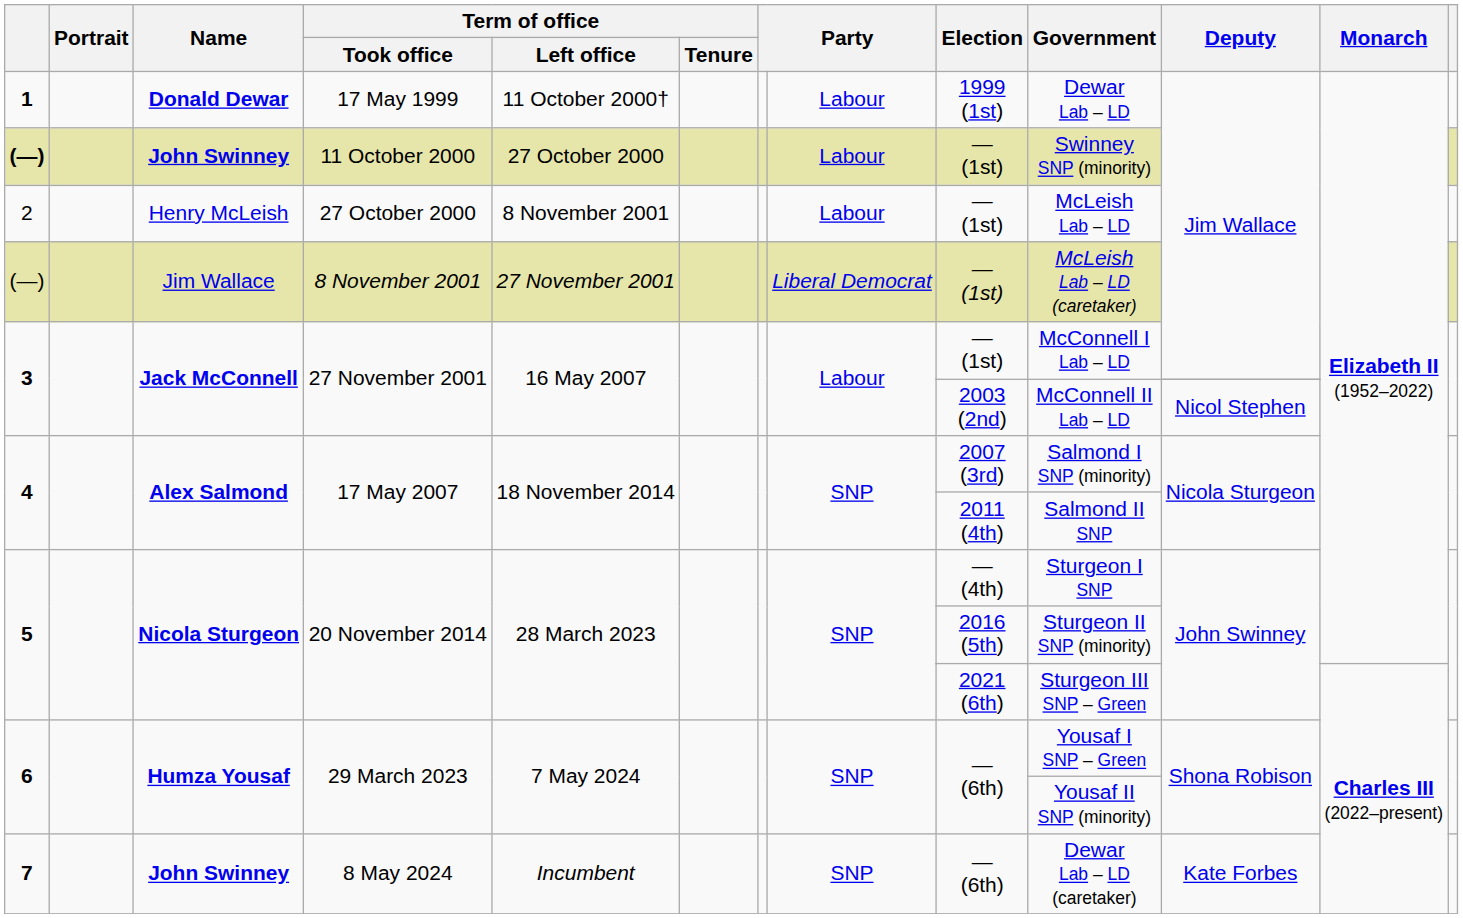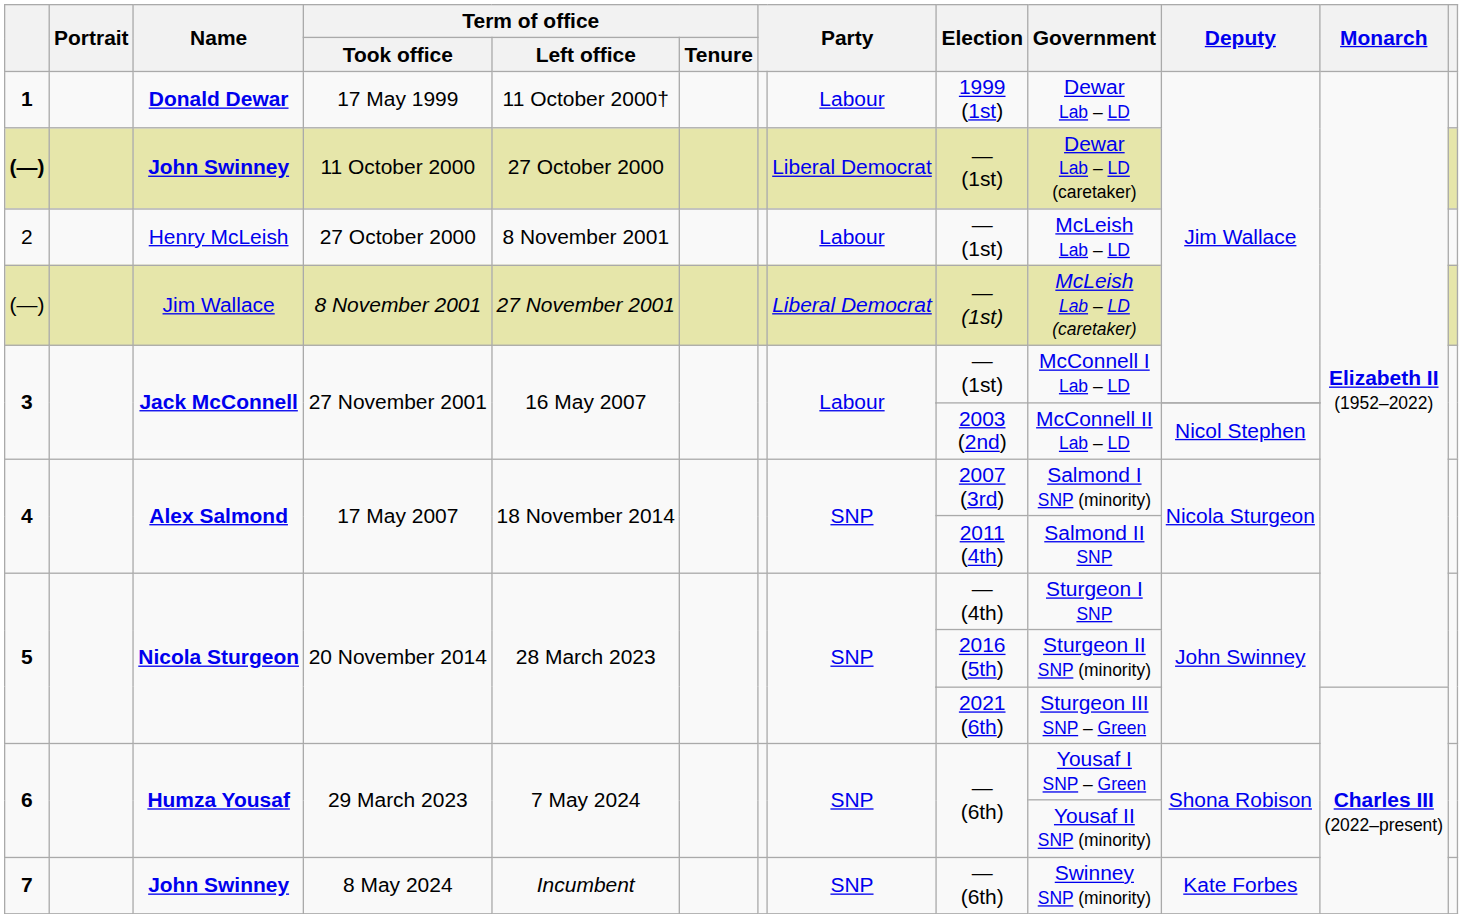 <table class="wikitable" style="text-align:center">
 <tr>
 <th rowspan=2></th>
 <th rowspan=2>Portrait</th>
 <th rowspan=2>Name<br></th>
 <th colspan=3>Term of office</th>
 <th colspan=2 rowspan=2>Party</th>
 <th rowspan=2>Election<br></th>
 <th rowspan=2>Government</th>
 <th rowspan=2><a href='#'>Deputy</a></th>
 <th rowspan=2><a href='#'>Monarch</a><br></th>
 <th rowspan=2></th>
 </tr>
 <tr>
 <th>Took office</th>
 <th>Left office</th>
 <th>Tenure</th>
 </tr>
 <tr>
 <td><strong>1</strong></td>
 <td></td>
 <td><strong><a href='#'>Donald Dewar</a></strong><br> </td>
 <td>17 May 1999</td>
 <td>11 October 2000†</td>
 <td></td>
 <td bgcolor=></td>
 <td><a href='#'>Labour</a></td>
 <td><a href='#'>1999</a><br>(<a href='#'>1st</a>)</td>
 <td><a href='#'>Dewar</a><br><small><a href='#'>Lab</a> – <a href='#'>LD</a></small></td>
 <td rowspan=5><a href='#'>Jim Wallace</a></td>
 <td rowspan=12><br><strong><a href='#'>Elizabeth II</a></strong><br><small>(1952–2022)</small></td>
 <td></td>
 </tr>
 <tr bgcolor="#e6e6aa">
 <td><strong>(—)</strong></td>
 <td></td>
 <td><strong><a href='#'>John Swinney</a></strong><br></td>
 <td></em>11 October 2000<em></td>
 <td></em>27 October 2000<em></td>
 <td></em><em></td>
 <td bgcolor=></td>
-<td><a href='#'>Labour</a></td>
+<td><a href='#'></em>Liberal Democrat<em></a></td>
 <td></em>—<br>(1st)<em></td>
-<td><a href='#'>Swinney</a><br><small><a href='#'>SNP</a> (minority)</small></td>
+<td><a href='#'></em>Dewar<em></a><br><small><a href='#'></em>Lab<em></a> – <a href='#'></em>LD<em></a></small><br><small></em>(caretaker)<em></small></td>
 <td></td>
 </tr>
 <tr>
 <td></strong>2<strong></td>
 <td></td>
 <td></strong><a href='#'>Henry McLeish</a><strong><br></td>
 <td>27 October 2000</td>
 <td>8 November 2001</td>
 <td></td>
 <td bgcolor=></td>
 <td><a href='#'>Labour</a></td>
 <td>—<br>(1st)</td>
 <td><a href='#'>McLeish</a><br><small><a href='#'>Lab</a> – <a href='#'>LD</a></small></td>
 <td></td>
 </tr>
 <tr bgcolor="#e6e6aa">
 <td></strong>(—)<strong></td>
 <td></td>
 <td></em></strong><a href='#'>Jim Wallace</a></strong><br></em></td>
 <td><em>8 November 2001</em></td>
 <td><em>27 November 2001</em></td>
 <td><em></em></td>
 <td bgcolor=></td>
 <td><a href='#'><em>Liberal Democrat</em></a></td>
 <td><em>—<br>(1st)</em></td>
 <td><a href='#'><em>McLeish</em></a><br><small><a href='#'><em>Lab</em></a> – <a href='#'><em>LD</em></a></small><br><small><em>(caretaker)</em></small></td>
 <td></td>
 </tr>
 <tr>
 <td rowspan=3><strong>3</strong></td>
 <td rowspan=3></td>
 <td rowspan=3><strong><a href='#'>Jack McConnell</a></strong><br></td>
 <td rowspan=3>27 November 2001</td>
 <td rowspan=3>16 May 2007</td>
 <td rowspan=3></td>
 <td rowspan=3 bgcolor=></td>
 <td rowspan=3><a href='#'>Labour</a></td>
 <td>—<br>(1st)</td>
 <td><a href='#'>McConnell I</a><br><small><a href='#'>Lab</a> – <a href='#'>LD</a></small></td>
 </tr>
 <tr>
 <td rowspan=2><a href='#'>2003</a><br>(<a href='#'>2nd</a>)</td>
 <td rowspan=2><a href='#'>McConnell II</a><br><small><a href='#'>Lab</a> – <a href='#'>LD</a></small></td>
 </tr>
 <tr>
 <td><a href='#'>Nicol Stephen</a></td>
 </tr>
 <tr>
 <td rowspan=2><strong>4</strong></td>
 <td rowspan=2></td>
 <td rowspan=2><strong><a href='#'>Alex Salmond</a></strong><br></td>
 <td rowspan=2>17 May 2007</td>
 <td rowspan=2>18 November 2014</td>
 <td rowspan=2></td>
 <td rowspan=2 bgcolor=></td>
 <td rowspan=2><a href='#'>SNP</a></td>
 <td><a href='#'>2007</a><br>(<a href='#'>3rd</a>)</td>
 <td><a href='#'>Salmond I</a><br><small><a href='#'>SNP</a> (minority)</small></td>
 <td rowspan=2><a href='#'>Nicola Sturgeon</a></td>
 <td rowspan=2></td>
 </tr>
 <tr>
 <td><a href='#'>2011</a><br>(<a href='#'>4th</a>)</td>
 <td><a href='#'>Salmond II</a><br><small><a href='#'>SNP</a></small></td>
 </tr>
 <tr>
 <td rowspan=4><strong>5</strong></td>
 <td rowspan=4></td>
 <td rowspan=4><strong><a href='#'>Nicola Sturgeon</a></strong><br></td>
 <td rowspan=4>20 November 2014</td>
 <td rowspan=4>28 March 2023</td>
 <td rowspan=4></td>
 <td rowspan=4 bgcolor=></td>
 <td rowspan=4><a href='#'>SNP</a></td>
 <td>—<br>(4th)</td>
 <td><a href='#'>Sturgeon I</a><br><small><a href='#'>SNP</a></small></td>
 <td rowspan=4><a href='#'>John Swinney</a></td>
 <td rowspan=4></td>
 </tr>
 <tr>
 <td><a href='#'>2016</a><br>(<a href='#'>5th</a>)</td>
 <td><a href='#'>Sturgeon II</a><br><small><a href='#'>SNP</a> (minority)</small></td>
 </tr>
 <tr>
 <td rowspan=2><a href='#'>2021</a><br>(<a href='#'>6th</a>)</td>
 <td rowspan=2><a href='#'>Sturgeon III</a><br><small><a href='#'>SNP</a> – <a href='#'>Green</a></small></td>
 </tr>
 <tr>
 <td rowspan="4"><br><strong><a href='#'>Charles III</a></strong><br><small>(2022–present)</small></td>
 </tr>
 <tr>
 <td rowspan="2"><strong>6</strong></td>
 <td rowspan="2"></td>
 <td rowspan="2"><strong><a href='#'>Humza Yousaf</a></strong><br></td>
 <td rowspan="2">29 March 2023</td>
 <td rowspan="2">7 May 2024</td>
 <td rowspan="2"></td>
 <td rowspan=2 bgcolor=></td>
 <td rowspan="2"><a href='#'>SNP</a></td>
 <td rowspan="2">—<br>(6th)</td>
 <td><a href='#'>Yousaf I</a><br><small><a href='#'>SNP</a> – <a href='#'>Green</a></small></td>
 <td rowspan="2"><a href='#'>Shona Robison</a></td>
 <td rowspan="2"></td>
 </tr>
 <tr>
 <td><a href='#'>Yousaf II</a><br><small><a href='#'>SNP</a> (minority)</small></td>
 </tr>
 <tr>
 <td><strong>7</strong></td>
 <td></td>
 <td><strong><a href='#'>John Swinney</a></strong><br></td>
 <td>8 May 2024</td>
 <td><em>Incumbent</em></td>
 <td></td>
 <td bgcolor=></td>
 <td><a href='#'>SNP</a></td>
 <td>—<br>(6th)</td>
-<td><a href='#'></em>Dewar<em></a><br><small><a href='#'></em>Lab<em></a> – <a href='#'></em>LD<em></a></small><br><small></em>(caretaker)<em></small></td>
+<td><a href='#'>Swinney</a><br><small><a href='#'>SNP</a> (minority)</small></td>
 <td><a href='#'>Kate Forbes</a></td>
 <td></td>
 </tr>
 </table>
